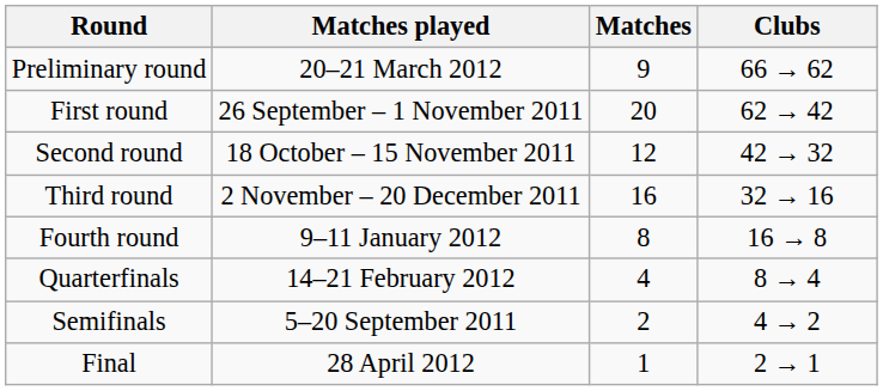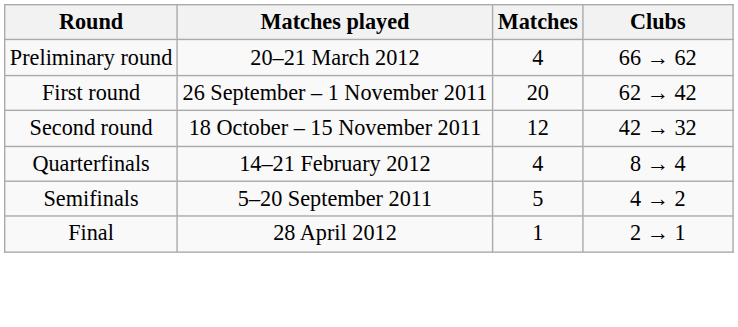 <table class="wikitable">
 <tr>
 <th>Round</th>
 <th>Matches played</th>
 <th>Matches</th>
 <th width=100>Clubs</th>
 </tr>
 <tr align=center>
 <td>Preliminary round</td>
 <td>20–21 March 2012</td>
-<td>9</td>
+<td>4</td>
 <td>66 → 62</td>
 </tr>
 <tr align=center>
 <td>First round</td>
 <td>26 September – 1 November 2011</td>
 <td>20</td>
 <td>62 → 42</td>
 </tr>
 <tr align=center>
 <td>Second round</td>
 <td>18 October – 15 November 2011</td>
 <td>12</td>
 <td>42 → 32</td>
 </tr>
 <tr align=center>
-<td>Third round</td>
-<td>2 November – 20 December 2011</td>
-<td>16</td>
-<td>32 → 16</td>
-</tr>
-<tr align=center>
-<td>Fourth round</td>
-<td>9–11 January 2012</td>
-<td>8</td>
-<td>16 → 8</td>
-</tr>
-<tr align=center>
 <td>Quarterfinals</td>
 <td>14–21 February 2012</td>
 <td>4</td>
 <td>8 → 4</td>
 </tr>
 <tr align=center>
 <td>Semifinals</td>
 <td>5–20 September 2011</td>
-<td>2</td>
+<td>5</td>
 <td>4 → 2</td>
 </tr>
 <tr align=center>
 <td>Final</td>
 <td>28 April 2012</td>
 <td>1</td>
 <td>2 → 1</td>
 </tr>
 </table>
